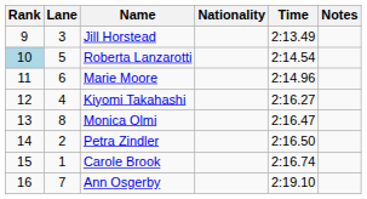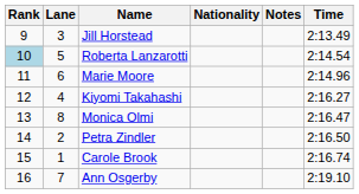 <table class="wikitable sortable" style="text-align:center">
 <tr>
 <th>Rank</th>
 <th>Lane</th>
 <th>Name</th>
 <th>Nationality</th>
+<th>Notes</th>
 <th>Time</th>
-<th>Notes</th>
 </tr>
 <tr>
 <td>9</td>
 <td>3</td>
 <td align=left><a href='#'>Jill Horstead</a></td>
 <td align=left></td>
+<td></td>
 <td>2:13.49</td>
-<td></td>
 </tr>
 <tr>
 <td style="background: lightblue;">10</td>
 <td>5</td>
 <td align=left><a href='#'>Roberta Lanzarotti</a></td>
 <td align=left></td>
+<td></td>
 <td>2:14.54</td>
-<td></td>
 </tr>
 <tr>
 <td>11</td>
 <td>6</td>
 <td align=left><a href='#'>Marie Moore</a></td>
 <td align=left></td>
+<td></td>
 <td>2:14.96</td>
-<td></td>
 </tr>
 <tr>
 <td>12</td>
 <td>4</td>
 <td align=left><a href='#'>Kiyomi Takahashi</a></td>
 <td align=left></td>
+<td></td>
 <td>2:16.27</td>
-<td></td>
 </tr>
 <tr>
 <td>13</td>
 <td>8</td>
 <td align=left><a href='#'>Monica Olmi</a></td>
 <td align=left></td>
+<td></td>
 <td>2:16.47</td>
-<td></td>
 </tr>
 <tr>
 <td>14</td>
 <td>2</td>
 <td align=left><a href='#'>Petra Zindler</a></td>
 <td align=left></td>
+<td></td>
 <td>2:16.50</td>
-<td></td>
 </tr>
 <tr>
 <td>15</td>
 <td>1</td>
 <td align=left><a href='#'>Carole Brook</a></td>
 <td align=left></td>
+<td></td>
 <td>2:16.74</td>
-<td></td>
 </tr>
 <tr>
 <td>16</td>
 <td>7</td>
 <td align=left><a href='#'>Ann Osgerby</a></td>
 <td align=left></td>
+<td></td>
 <td>2:19.10</td>
-<td></td>
 </tr>
 </table>
